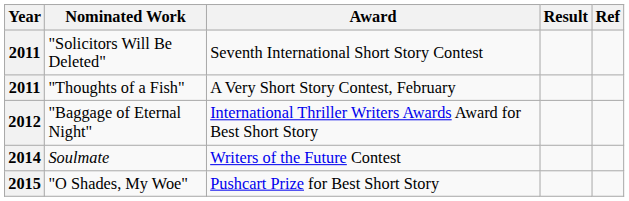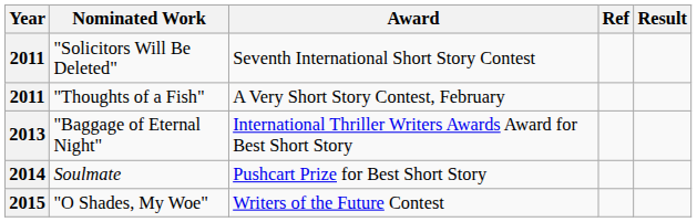 <table class="wikitable sortable">
 <tr>
 <th>Year</th>
 <th>Nominated Work</th>
 <th>Award</th>
+<th>Ref</th>
 <th>Result</th>
-<th>Ref</th>
 </tr>
 <tr>
 <th>2011</th>
 <td>"Solicitors Will Be Deleted"</td>
 <td>Seventh International Short Story Contest</td>
 <td></td>
 <td></td>
 </tr>
 <tr>
 <th>2011</th>
 <td>"Thoughts of a Fish"</td>
 <td>A Very Short Story Contest, February</td>
 <td></td>
 <td></td>
 </tr>
 <tr>
-<th>2012</th>
+<th>2013</th>
 <td>"Baggage of Eternal Night"</td>
 <td><a href='#'>International Thriller Writers Awards</a> Award for Best Short Story</td>
 <td></td>
 <td></td>
 </tr>
 <tr>
 <th>2014</th>
 <td><em>Soulmate</em></td>
-<td><a href='#'>Writers of the Future</a> Contest</td>
+<td><a href='#'>Pushcart Prize</a> for Best Short Story</td>
 <td></td>
 <td></td>
 </tr>
 <tr>
 <th>2015</th>
 <td>"O Shades, My Woe"</td>
-<td><a href='#'>Pushcart Prize</a> for Best Short Story</td>
+<td><a href='#'>Writers of the Future</a> Contest</td>
 <td></td>
 <td></td>
 </tr>
 </table>
